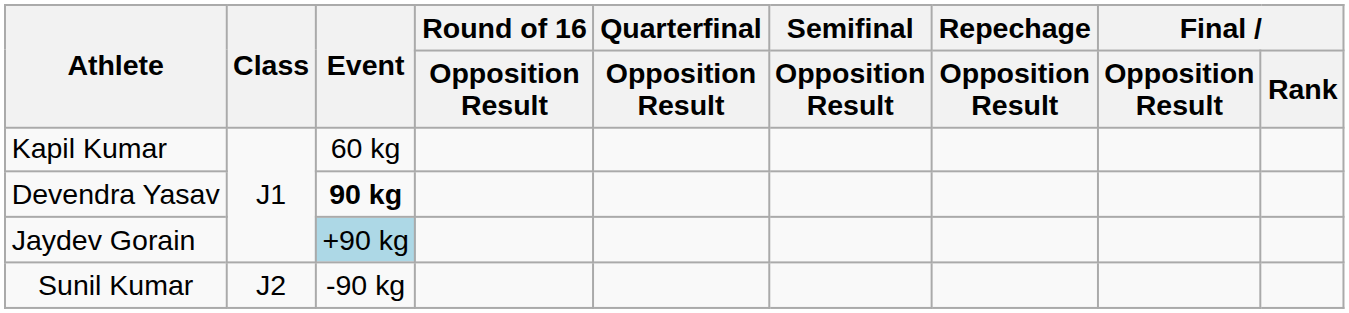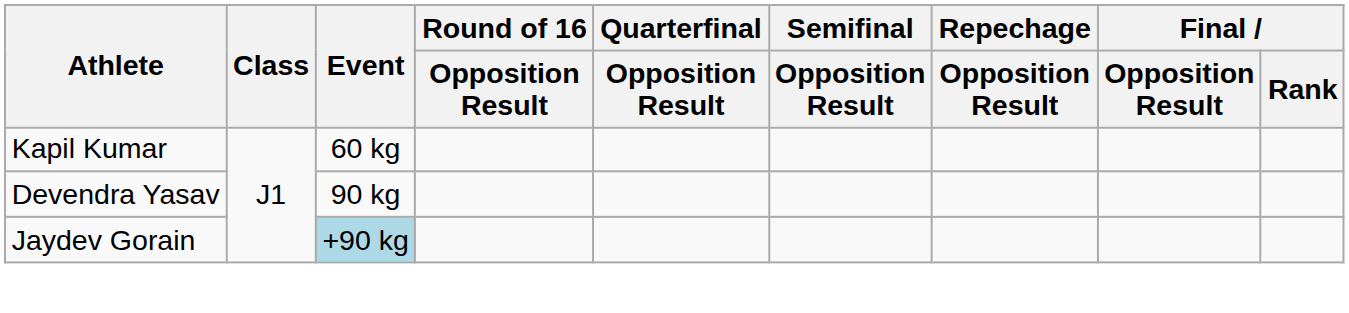 <table class="wikitable" style="text-align:center; font-size:90%">
 <tr>
 <th rowspan="2">Athlete</th>
 <th rowspan="2">Class</th>
 <th rowspan="2">Event</th>
 <th>Round of 16</th>
 <th>Quarterfinal</th>
 <th>Semifinal</th>
 <th>Repechage</th>
 <th colspan="2">Final / </th>
 </tr>
 <tr>
 <th>Opposition<br>Result</th>
 <th>Opposition<br>Result</th>
 <th>Opposition<br>Result</th>
 <th>Opposition<br>Result</th>
 <th>Opposition<br>Result</th>
 <th>Rank</th>
 </tr>
 <tr>
 <td align="left">Kapil Kumar</td>
 <td rowspan="3">J1</td>
 <td>60 kg</td>
 <td></td>
 <td></td>
 <td></td>
 <td></td>
 <td></td>
 <td></td>
 </tr>
 <tr>
 <td align="left">Devendra Yasav</td>
-<td><strong>90 kg</strong></td>
+<td>90 kg</td>
 <td></td>
 <td></td>
 <td></td>
 <td></td>
 <td></td>
 <td></td>
 </tr>
 <tr>
 <td align="left">Jaydev Gorain</td>
 <td style="background: lightblue;">+90 kg</td>
 <td></td>
 <td></td>
 <td></td>
 <td></td>
 <td></td>
 <td></td>
 </tr>
-<tr>
-<td>Sunil Kumar</td>
-<td>J2</td>
-<td>-90 kg</td>
-<td></td>
-<td></td>
-<td></td>
-<td></td>
-<td></td>
-<td></td>
-</tr>
 </table>
